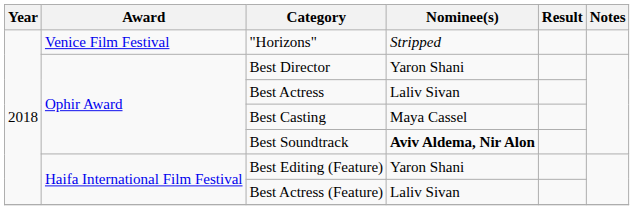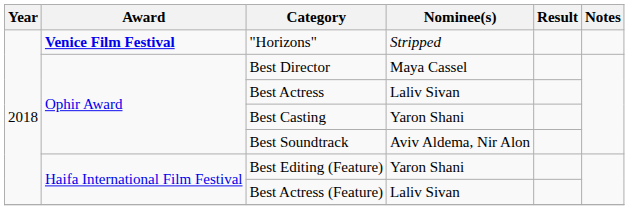 <table class="wikitable sortable" style="font-size:100%; line-height:1.2">
 <tr>
 <th>Year</th>
 <th>Award</th>
 <th>Category</th>
 <th>Nominee(s)</th>
 <th>Result</th>
 <th>Notes</th>
 </tr>
 <tr>
 <td rowspan="7">2018</td>
-<td><a href='#'>Venice Film Festival</a></td>
+<td><strong><a href='#'>Venice Film Festival</a></strong></td>
 <td>"Horizons"</td>
 <td><em>Stripped</em></td>
 <td></td>
 <td rowspan="1" align="center"></td>
 </tr>
 <tr>
 <td rowspan="4"><a href='#'>Ophir Award</a></td>
 <td>Best Director</td>
-<td>Yaron Shani</td>
+<td>Maya Cassel</td>
 <td></td>
 <td rowspan="4" align="center"></td>
 </tr>
 <tr>
 <td>Best Actress</td>
 <td>Laliv Sivan</td>
 <td></td>
 </tr>
 <tr>
 <td>Best Casting</td>
-<td>Maya Cassel</td>
+<td>Yaron Shani</td>
 <td></td>
 </tr>
 <tr>
 <td>Best Soundtrack</td>
-<td><strong>Aviv Aldema, Nir Alon</strong></td>
+<td>Aviv Aldema, Nir Alon</td>
 <td></td>
 </tr>
 <tr>
 <td rowspan="2"><a href='#'>Haifa International Film Festival</a></td>
 <td>Best Editing (Feature)</td>
 <td>Yaron Shani</td>
 <td></td>
 <td rowspan="2" align="center"></td>
 </tr>
 <tr>
 <td>Best Actress (Feature)</td>
 <td>Laliv Sivan</td>
 <td></td>
 </tr>
 <tr>
 </tr>
 </table>
